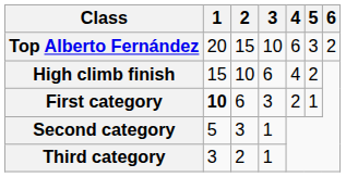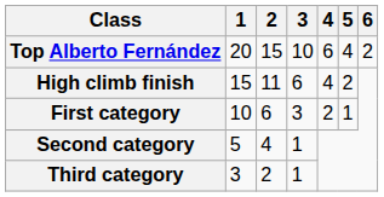 <table class="wikitable">
 <tr>
 <th>Class</th>
 <th>1</th>
 <th>2</th>
 <th>3</th>
 <th>4</th>
 <th>5</th>
 <th>6</th>
 </tr>
 <tr>
 <th>Top <a href='#'>Alberto Fernández</a></th>
 <td>20</td>
 <td>15</td>
 <td>10</td>
 <td>6</td>
-<td>3</td>
+<td>4</td>
 <td>2</td>
 </tr>
 <tr>
 <th>High climb finish</th>
 <td>15</td>
-<td>10</td>
+<td>11</td>
 <td>6</td>
 <td>4</td>
 <td>2</td>
 </tr>
 <tr>
 <th>First category</th>
-<td><strong>10</strong></td>
+<td>10</td>
 <td>6</td>
 <td>3</td>
 <td>2</td>
 <td>1</td>
 </tr>
 <tr>
 <th>Second category</th>
 <td>5</td>
-<td>3</td>
+<td>4</td>
 <td>1</td>
 </tr>
 <tr>
 <th>Third category</th>
 <td>3</td>
 <td>2</td>
 <td>1</td>
 </tr>
 </table>
